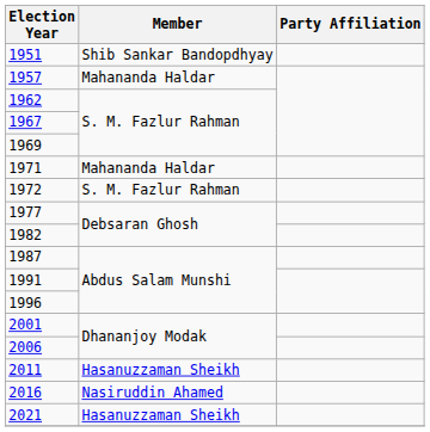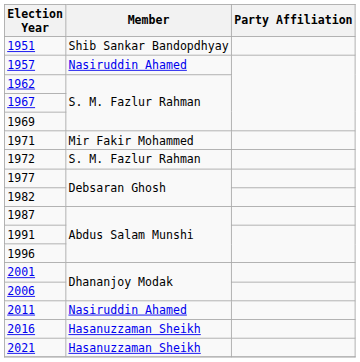 <table class="wikitable sortable"ìÍĦĤĠčw>
 <tr>
 <th>Election</br>Year</th>
 <th>Member</th>
 <th colspan=2>Party Affiliation</th>
 </tr>
 <tr>
 <td><a href='#'>1951</a></td>
 <td>Shib Sankar Bandopdhyay</td>
 <td></td>
 </tr>
 <tr>
 <td><a href='#'>1957</a></td>
-<td>Mahananda Haldar</td>
+<td><a href='#'>Nasiruddin Ahamed</a></td>
 </tr>
 <tr>
 <td><a href='#'>1962</a></td>
 <td rowspan=3>S. M. Fazlur Rahman</td>
 </tr>
 <tr>
 <td><a href='#'>1967</a></td>
 </tr>
 <tr>
 <td>1969</td>
 </tr>
 <tr>
 <td>1971</td>
-<td>Mahananda Haldar</td>
+<td>Mir Fakir Mohammed</td>
 <td></td>
 </tr>
 <tr>
 <td>1972</td>
 <td>S. M. Fazlur Rahman</td>
 <td></td>
 </tr>
 <tr>
 <td>1977</td>
 <td rowspan=2>Debsaran Ghosh</td>
 <td></td>
 </tr>
 <tr>
 <td>1982</td>
 </tr>
 <tr>
 <td>1987</td>
 <td rowspan=3>Abdus Salam Munshi</td>
 <td></td>
 </tr>
 <tr>
 <td>1991</td>
 </tr>
 <tr>
 <td>1996</td>
 </tr>
 <tr>
 <td><a href='#'>2001</a></td>
 <td rowspan=2>Dhananjoy Modak</td>
 <td></td>
 </tr>
 <tr>
 <td><a href='#'>2006</a></td>
 </tr>
 <tr>
 <td><a href='#'>2011</a></td>
-<td><a href='#'>Hasanuzzaman Sheikh</a></td>
+<td><a href='#'>Nasiruddin Ahamed</a></td>
 <td></td>
 </tr>
 <tr>
 <td><a href='#'>2016</a></td>
-<td><a href='#'>Nasiruddin Ahamed</a></td>
+<td><a href='#'>Hasanuzzaman Sheikh</a></td>
 <td></td>
 </tr>
 <tr>
 <td><a href='#'>2021</a></td>
 <td><a href='#'>Hasanuzzaman Sheikh</a></td>
 <td></td>
 </tr>
 <tr>
 </tr>
 </table>
